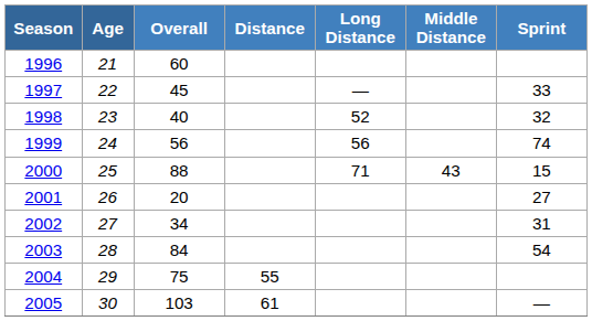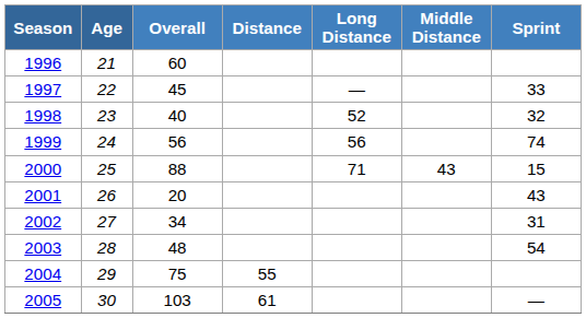 <table class="wikitable" style="font-size:95%; text-align:center; border:grey solid 1px; border-collapse:collapse; background:#ffffff;">
 <tr>
 <th style="background-color:#369; color:white; width:60px;" rowspan="2"> Season </th>
 <th style="background-color:#369; color:white; width:40px;" rowspan="2"> Age </th>
 </tr>
 <tr>
 <th style="background-color:#4180be; color:white; width:75px;">Overall</th>
 <th style="background-color:#4180be; color:white; width:75px;">Distance</th>
 <th style="background-color:#4180be; color:white; width:75px;">Long Distance</th>
 <th style="background-color:#4180be; color:white; width:75px;">Middle Distance</th>
 <th style="background-color:#4180be; color:white; width:75px;">Sprint</th>
 </tr>
 <tr>
 <td><a href='#'>1996</a></td>
 <td><em>21</em></td>
 <td>60</td>
 <td></td>
 <td></td>
 <td></td>
 <td></td>
 </tr>
 <tr>
 <td><a href='#'>1997</a></td>
 <td><em>22</em></td>
 <td>45</td>
 <td></td>
 <td>—</td>
 <td></td>
 <td>33</td>
 </tr>
 <tr>
 <td><a href='#'>1998</a></td>
 <td><em>23</em></td>
 <td>40</td>
 <td></td>
 <td>52</td>
 <td></td>
 <td>32</td>
 </tr>
 <tr>
 <td><a href='#'>1999</a></td>
 <td><em>24</em></td>
 <td>56</td>
 <td></td>
 <td>56</td>
 <td></td>
 <td>74</td>
 </tr>
 <tr>
 <td><a href='#'>2000</a></td>
 <td><em>25</em></td>
 <td>88</td>
 <td></td>
 <td>71</td>
 <td>43</td>
 <td>15</td>
 </tr>
 <tr>
 <td><a href='#'>2001</a></td>
 <td><em>26</em></td>
 <td>20</td>
 <td></td>
 <td></td>
 <td></td>
-<td>27</td>
+<td>43</td>
 </tr>
 <tr>
 <td><a href='#'>2002</a></td>
 <td><em>27</em></td>
 <td>34</td>
 <td></td>
 <td></td>
 <td></td>
 <td>31</td>
 </tr>
 <tr>
 <td><a href='#'>2003</a></td>
 <td><em>28</em></td>
-<td>84</td>
+<td>48</td>
 <td></td>
 <td></td>
 <td></td>
 <td>54</td>
 </tr>
 <tr>
 <td><a href='#'>2004</a></td>
 <td><em>29</em></td>
 <td>75</td>
 <td>55</td>
 <td></td>
 <td></td>
 <td></td>
 </tr>
 <tr>
 <td><a href='#'>2005</a></td>
 <td><em>30</em></td>
 <td>103</td>
 <td>61</td>
 <td></td>
 <td></td>
 <td>—</td>
 </tr>
 <tr>
 </tr>
 </table>
